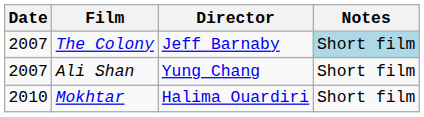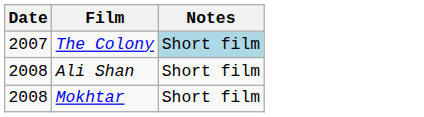 <table class="wikitable">
 <tr>
 <th>Date</th>
 <th>Film</th>
-<th>Director</th>
 <th>Notes</th>
 </tr>
 <tr>
 <td>2007</td>
 <td><em><a href='#'>The Colony</a></em></td>
-<td><a href='#'>Jeff Barnaby</a></td>
 <td style="background: lightblue;">Short film</td>
 </tr>
 <tr>
-<td>2007</td>
+<td>2008</td>
 <td><em>Ali Shan</em></td>
-<td><a href='#'>Yung Chang</a></td>
 <td>Short film</td>
 </tr>
 <tr>
-<td>2010</td>
+<td>2008</td>
 <td><em><a href='#'>Mokhtar</a></em></td>
-<td><a href='#'>Halima Ouardiri</a></td>
 <td>Short film</td>
 </tr>
 </table>
